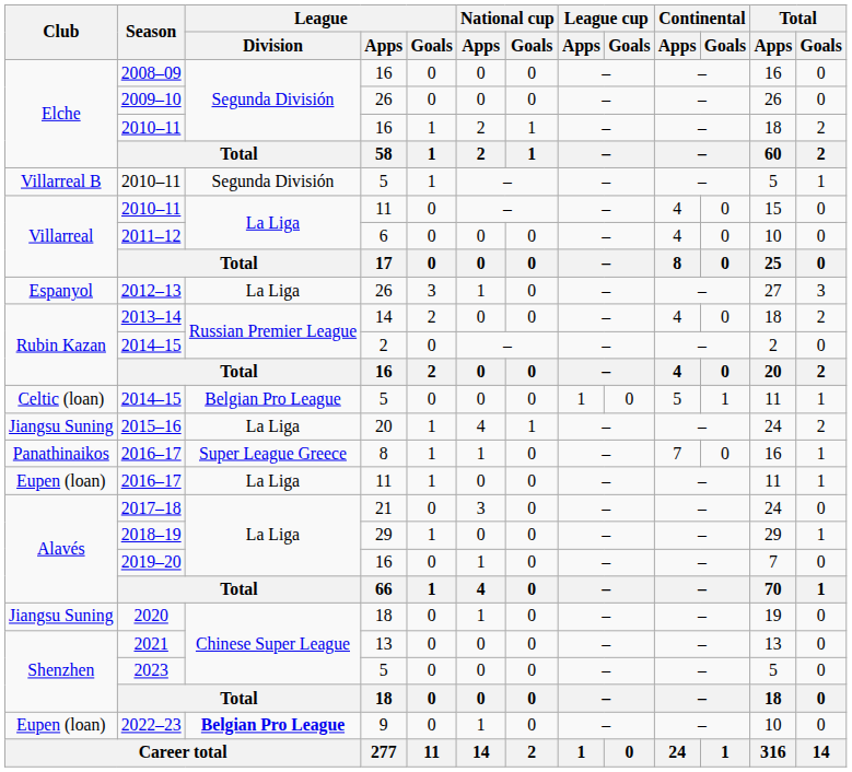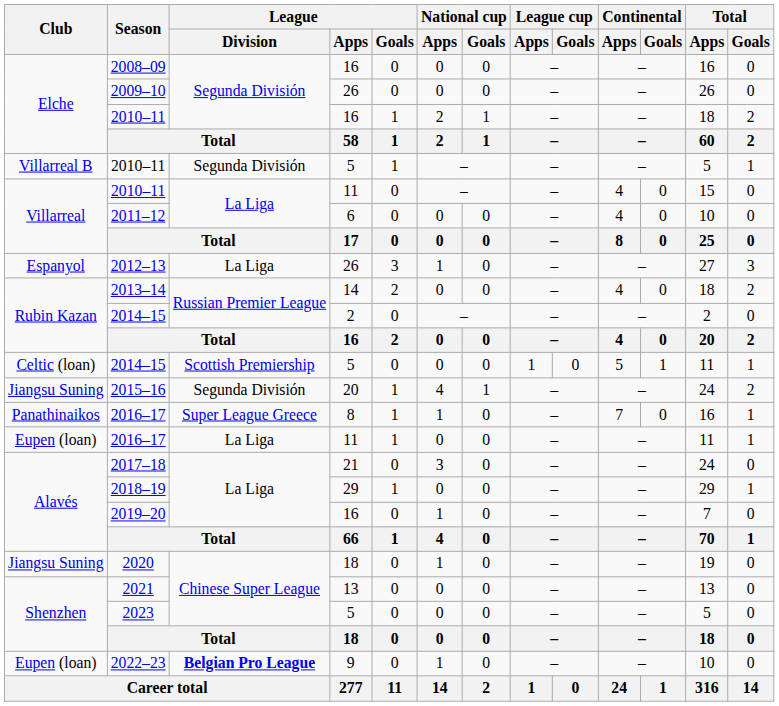 <table class="wikitable" style="text-align:center">
 <tr>
 <th rowspan="2">Club</th>
 <th rowspan="2">Season</th>
 <th colspan="3">League</th>
 <th colspan="2">National cup</th>
 <th colspan="2">League cup</th>
 <th colspan="2">Continental</th>
 <th colspan="2">Total</th>
 </tr>
 <tr>
 <th>Division</th>
 <th>Apps</th>
 <th>Goals</th>
 <th>Apps</th>
 <th>Goals</th>
 <th>Apps</th>
 <th>Goals</th>
 <th>Apps</th>
 <th>Goals</th>
 <th>Apps</th>
 <th>Goals</th>
 </tr>
 <tr>
 <td rowspan="4"><a href='#'>Elche</a></td>
 <td><a href='#'>2008–09</a></td>
 <td rowspan="3"><a href='#'>Segunda División</a></td>
 <td>16</td>
 <td>0</td>
 <td>0</td>
 <td>0</td>
 <td colspan="2">–</td>
 <td colspan="2">–</td>
 <td>16</td>
 <td>0</td>
 </tr>
 <tr>
 <td><a href='#'>2009–10</a></td>
 <td>26</td>
 <td>0</td>
 <td>0</td>
 <td>0</td>
 <td colspan="2">–</td>
 <td colspan="2">–</td>
 <td>26</td>
 <td>0</td>
 </tr>
 <tr>
 <td><a href='#'>2010–11</a></td>
 <td>16</td>
 <td>1</td>
 <td>2</td>
 <td>1</td>
 <td colspan="2">–</td>
 <td colspan="2">–</td>
 <td>18</td>
 <td>2</td>
 </tr>
 <tr>
 <th colspan="2">Total</th>
 <th>58</th>
 <th>1</th>
 <th>2</th>
 <th>1</th>
 <th colspan="2">–</th>
 <th colspan="2">–</th>
 <th>60</th>
 <th>2</th>
 </tr>
 <tr>
 <td><a href='#'>Villarreal B</a></td>
 <td>2010–11</td>
 <td>Segunda División</td>
 <td>5</td>
 <td>1</td>
 <td colspan="2">–</td>
 <td colspan="2">–</td>
 <td colspan="2">–</td>
 <td>5</td>
 <td>1</td>
 </tr>
 <tr>
 <td rowspan="3"><a href='#'>Villarreal</a></td>
 <td><a href='#'>2010–11</a></td>
 <td rowspan="2"><a href='#'>La Liga</a></td>
 <td>11</td>
 <td>0</td>
 <td colspan="2">–</td>
 <td colspan="2">–</td>
 <td>4</td>
 <td>0</td>
 <td>15</td>
 <td>0</td>
 </tr>
 <tr>
 <td><a href='#'>2011–12</a></td>
 <td>6</td>
 <td>0</td>
 <td>0</td>
 <td>0</td>
 <td colspan="2">–</td>
 <td>4</td>
 <td>0</td>
 <td>10</td>
 <td>0</td>
 </tr>
 <tr>
 <th colspan="2">Total</th>
 <th>17</th>
 <th>0</th>
 <th>0</th>
 <th>0</th>
 <th colspan="2">–</th>
 <th>8</th>
 <th>0</th>
 <th>25</th>
 <th>0</th>
 </tr>
 <tr>
 <td><a href='#'>Espanyol</a></td>
 <td><a href='#'>2012–13</a></td>
 <td>La Liga</td>
 <td>26</td>
 <td>3</td>
 <td>1</td>
 <td>0</td>
 <td colspan="2">–</td>
 <td colspan="2">–</td>
 <td>27</td>
 <td>3</td>
 </tr>
 <tr>
 <td rowspan="3"><a href='#'>Rubin Kazan</a></td>
 <td><a href='#'>2013–14</a></td>
 <td rowspan="2"><a href='#'>Russian Premier League</a></td>
 <td>14</td>
 <td>2</td>
 <td>0</td>
 <td>0</td>
 <td colspan="2">–</td>
 <td>4</td>
 <td>0</td>
 <td>18</td>
 <td>2</td>
 </tr>
 <tr>
 <td><a href='#'>2014–15</a></td>
 <td>2</td>
 <td>0</td>
 <td colspan="2">–</td>
 <td colspan="2">–</td>
 <td colspan="2">–</td>
 <td>2</td>
 <td>0</td>
 </tr>
 <tr>
 <th colspan="2">Total</th>
 <th>16</th>
 <th>2</th>
 <th>0</th>
 <th>0</th>
 <th colspan="2">–</th>
 <th>4</th>
 <th>0</th>
 <th>20</th>
 <th>2</th>
 </tr>
 <tr>
 <td><a href='#'>Celtic</a> (loan)</td>
 <td><a href='#'>2014–15</a></td>
-<td><a href='#'>Belgian Pro League</a></td>
+<td><a href='#'>Scottish Premiership</a></td>
 <td>5</td>
 <td>0</td>
 <td>0</td>
 <td>0</td>
 <td>1</td>
 <td>0</td>
 <td>5</td>
 <td>1</td>
 <td>11</td>
 <td>1</td>
 </tr>
 <tr>
 <td><a href='#'>Jiangsu Suning</a></td>
 <td><a href='#'>2015–16</a></td>
-<td>La Liga</td>
+<td>Segunda División</td>
 <td>20</td>
 <td>1</td>
 <td>4</td>
 <td>1</td>
 <td colspan="2">–</td>
 <td colspan="2">–</td>
 <td>24</td>
 <td>2</td>
 </tr>
 <tr>
 <td><a href='#'>Panathinaikos</a></td>
 <td><a href='#'>2016–17</a></td>
 <td><a href='#'>Super League Greece</a></td>
 <td>8</td>
 <td>1</td>
 <td>1</td>
 <td>0</td>
 <td colspan="2">–</td>
 <td>7</td>
 <td>0</td>
 <td>16</td>
 <td>1</td>
 </tr>
 <tr>
 <td><a href='#'>Eupen</a> (loan)</td>
 <td><a href='#'>2016–17</a></td>
 <td>La Liga</td>
 <td>11</td>
 <td>1</td>
 <td>0</td>
 <td>0</td>
 <td colspan="2">–</td>
 <td colspan="2">–</td>
 <td>11</td>
 <td>1</td>
 </tr>
 <tr>
 <td rowspan="4"><a href='#'>Alavés</a></td>
 <td><a href='#'>2017–18</a></td>
 <td rowspan="3">La Liga</td>
 <td>21</td>
 <td>0</td>
 <td>3</td>
 <td>0</td>
 <td colspan="2">–</td>
 <td colspan="2">–</td>
 <td>24</td>
 <td>0</td>
 </tr>
 <tr>
 <td><a href='#'>2018–19</a></td>
 <td>29</td>
 <td>1</td>
 <td>0</td>
 <td>0</td>
 <td colspan="2">–</td>
 <td colspan="2">–</td>
 <td>29</td>
 <td>1</td>
 </tr>
 <tr>
 <td><a href='#'>2019–20</a></td>
 <td>16</td>
 <td>0</td>
 <td>1</td>
 <td>0</td>
 <td colspan="2">–</td>
 <td colspan="2">–</td>
 <td>7</td>
 <td>0</td>
 </tr>
 <tr>
 <th colspan="2">Total</th>
 <th>66</th>
 <th>1</th>
 <th>4</th>
 <th>0</th>
 <th colspan="2">–</th>
 <th colspan="2">–</th>
 <th>70</th>
 <th>1</th>
 </tr>
 <tr>
 <td><a href='#'>Jiangsu Suning</a></td>
 <td><a href='#'>2020</a></td>
 <td rowspan="3"><a href='#'>Chinese Super League</a></td>
 <td>18</td>
 <td>0</td>
 <td>1</td>
 <td>0</td>
 <td colspan="2">–</td>
 <td colspan="2">–</td>
 <td>19</td>
 <td>0</td>
 </tr>
 <tr>
 <td rowspan="3"><a href='#'>Shenzhen</a></td>
 <td><a href='#'>2021</a></td>
 <td>13</td>
 <td>0</td>
 <td>0</td>
 <td>0</td>
 <td colspan="2">–</td>
 <td colspan="2">–</td>
 <td>13</td>
 <td>0</td>
 </tr>
 <tr>
 <td><a href='#'>2023</a></td>
 <td>5</td>
 <td>0</td>
 <td>0</td>
 <td>0</td>
 <td colspan="2">–</td>
 <td colspan="2">–</td>
 <td>5</td>
 <td>0</td>
 </tr>
 <tr>
 <th colspan="2">Total</th>
 <th>18</th>
 <th>0</th>
 <th>0</th>
 <th>0</th>
 <th colspan="2">–</th>
 <th colspan="2">–</th>
 <th>18</th>
 <th>0</th>
 </tr>
 <tr>
 <td><a href='#'>Eupen</a> (loan)</td>
 <td><a href='#'>2022–23</a></td>
 <td><strong><a href='#'>Belgian Pro League</a></strong></td>
 <td>9</td>
 <td>0</td>
 <td>1</td>
 <td>0</td>
 <td colspan="2">–</td>
 <td colspan="2">–</td>
 <td>10</td>
 <td>0</td>
 </tr>
 <tr>
 <th colspan="3">Career total</th>
 <th>277</th>
 <th>11</th>
 <th>14</th>
 <th>2</th>
 <th>1</th>
 <th>0</th>
 <th>24</th>
 <th>1</th>
 <th>316</th>
 <th>14</th>
 </tr>
 </table>
